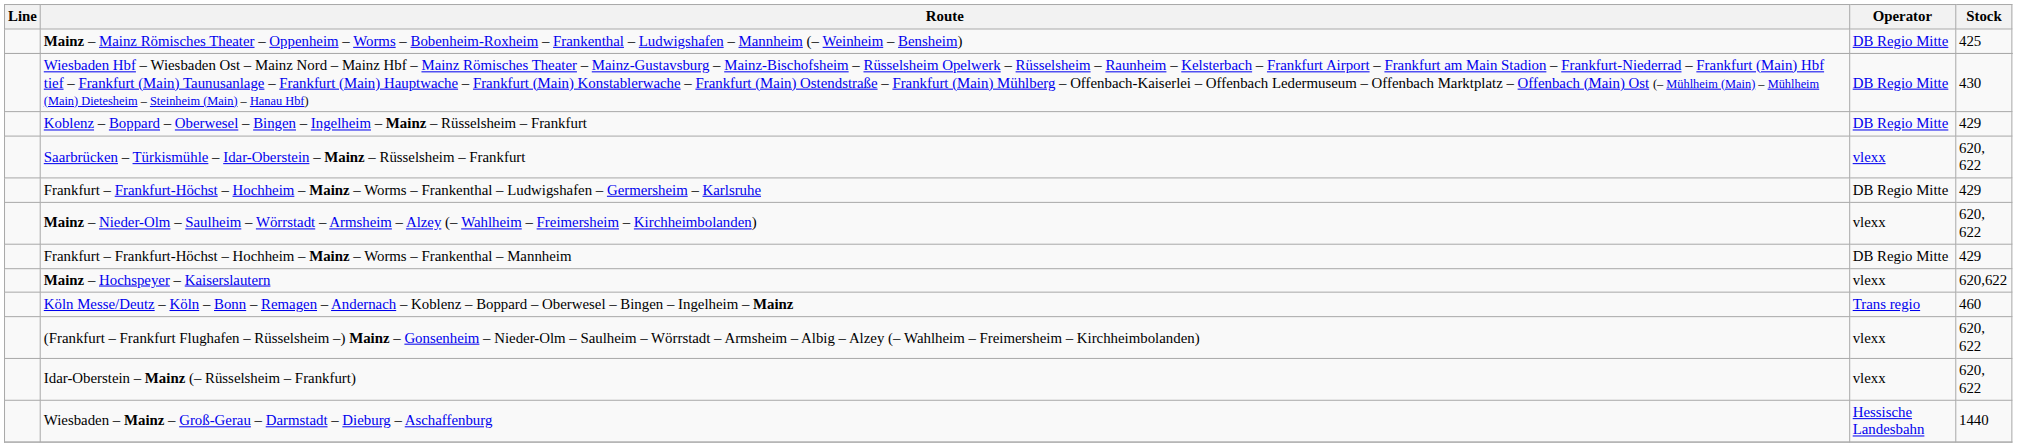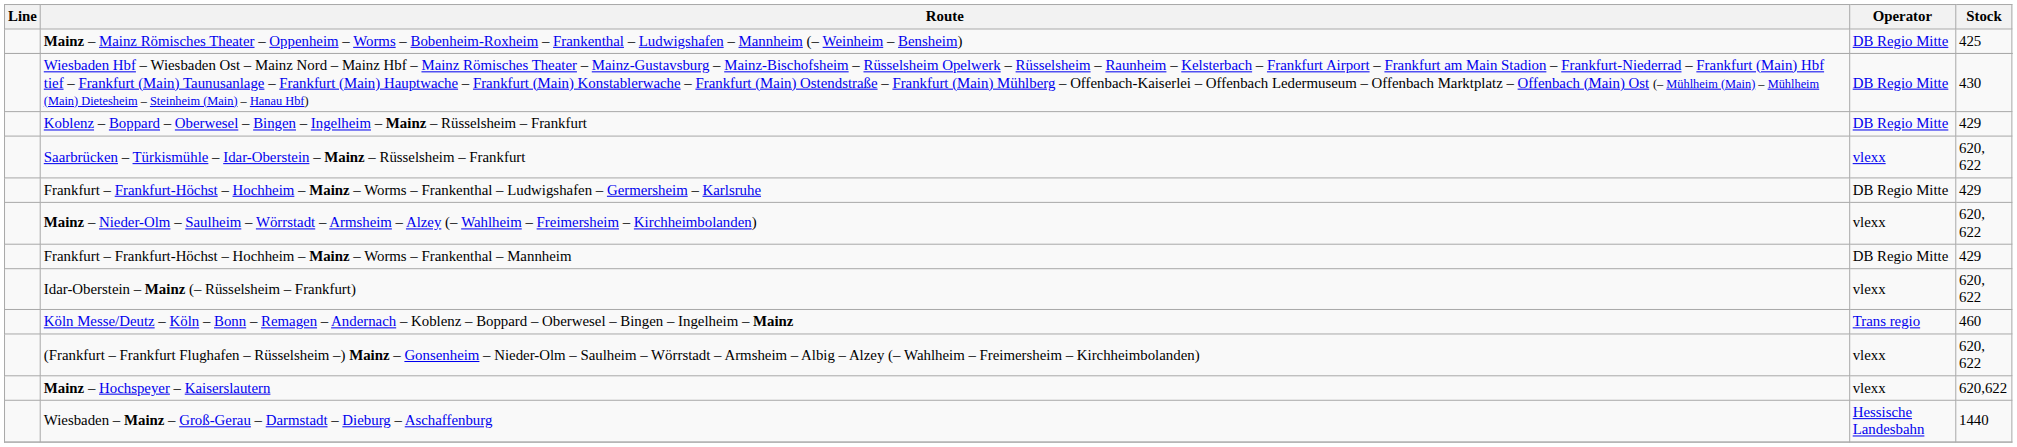 <table class="wikitable" style="font-size:91%;">
 <tr>
 <th>Line</th>
 <th>Route</th>
 <th>Operator</th>
 <th>Stock</th>
 </tr>
 <tr>
 <td align="center" style="font-size:111%;"></td>
 <td><strong>Mainz</strong> – <a href='#'>Mainz Römisches Theater</a> – <a href='#'>Oppenheim</a> – <a href='#'>Worms</a> – <a href='#'>Bobenheim-Roxheim</a> – <a href='#'>Frankenthal</a> – <a href='#'>Ludwigshafen</a> – <a href='#'>Mannheim</a> (– <a href='#'>Weinheim</a> – <a href='#'>Bensheim</a>)</td>
 <td><a href='#'>DB Regio Mitte</a></td>
 <td>425</td>
 </tr>
 <tr>
 </tr>
 <tr>
 <td style="text-align:center"></td>
 <td><a href='#'>Wiesbaden Hbf</a> – Wiesbaden Ost – Mainz Nord – Mainz Hbf – <a href='#'>Mainz Römisches Theater</a> – <a href='#'>Mainz-Gustavsburg</a> – <a href='#'>Mainz-Bischofsheim</a> – <a href='#'>Rüsselsheim Opelwerk</a> – <a href='#'>Rüsselsheim</a> – <a href='#'>Raunheim</a> – <a href='#'>Kelsterbach</a> – <a href='#'>Frankfurt Airport</a> – <a href='#'>Frankfurt am Main Stadion</a> – <a href='#'>Frankfurt-Niederrad</a> – <a href='#'>Frankfurt (Main) Hbf tief</a> – <a href='#'>Frankfurt (Main) Taunusanlage</a> – <a href='#'>Frankfurt (Main) Hauptwache</a> – <a href='#'>Frankfurt (Main) Konstablerwache</a> – <a href='#'>Frankfurt (Main) Ostendstraße</a> – <a href='#'>Frankfurt (Main) Mühlberg</a> – Offenbach-Kaiserlei – Offenbach Ledermuseum – Offenbach Marktplatz – <a href='#'>Offenbach (Main) Ost</a> <small>(– <a href='#'>Mühlheim (Main)</a> – <a href='#'>Mühlheim (Main) Dietesheim</a> – <a href='#'>Steinheim (Main)</a> – <a href='#'>Hanau Hbf</a>)</small></td>
 <td><a href='#'>DB Regio Mitte</a></td>
 <td>430</td>
 </tr>
 <tr>
 <td style="font-size:111%;"></td>
 <td><a href='#'>Koblenz</a> – <a href='#'>Boppard</a> – <a href='#'>Oberwesel</a> – <a href='#'>Bingen</a> – <a href='#'>Ingelheim</a> – <strong>Mainz</strong> – Rüsselsheim –  Frankfurt</td>
 <td><a href='#'>DB Regio Mitte</a></td>
 <td>429</td>
 </tr>
 <tr>
 <td style="font-size:111%;"></td>
 <td><a href='#'>Saarbrücken</a> – <a href='#'>Türkismühle</a> – <a href='#'>Idar-Oberstein</a> – <strong>Mainz</strong> – Rüsselsheim –  Frankfurt</td>
 <td><a href='#'>vlexx</a></td>
 <td>620, 622</td>
 </tr>
 <tr>
 <td style="font-size:111%;"></td>
 <td>Frankfurt – <a href='#'>Frankfurt-Höchst</a> – <a href='#'>Hochheim</a> – <strong>Mainz</strong> – Worms – Frankenthal – Ludwigshafen – <a href='#'>Germersheim</a> – <a href='#'>Karlsruhe</a></td>
 <td>DB Regio Mitte</td>
 <td>429</td>
 </tr>
 <tr>
 <td style="font-size:111%;"></td>
 <td><strong>Mainz</strong> – <a href='#'>Nieder-Olm</a> – <a href='#'>Saulheim</a> – <a href='#'>Wörrstadt</a> – <a href='#'>Armsheim</a> – <a href='#'>Alzey</a> (– <a href='#'>Wahlheim</a> – <a href='#'>Freimersheim</a> – <a href='#'>Kirchheimbolanden</a>)</td>
 <td>vlexx</td>
 <td>620, 622</td>
 </tr>
 <tr>
 <td style="font-size:111%;"></td>
 <td>Frankfurt – Frankfurt-Höchst – Hochheim – <strong>Mainz</strong> – Worms – Frankenthal –  Mannheim</td>
 <td>DB Regio Mitte</td>
 <td>429</td>
 </tr>
 <tr>
 <td style="font-size:111%;"></td>
-<td><strong>Mainz</strong> –  <a href='#'>Hochspeyer</a> – <a href='#'>Kaiserslautern</a></td>
+<td>Idar-Oberstein –  <strong>Mainz</strong> (– Rüsselsheim –  Frankfurt)</td>
 <td>vlexx</td>
-<td>620,622</td>
+<td>620, 622</td>
 </tr>
 <tr>
 <td style="font-size:111%;"></td>
 <td><a href='#'>Köln Messe/Deutz</a> – <a href='#'>Köln</a> – <a href='#'>Bonn</a> – <a href='#'>Remagen</a> – <a href='#'>Andernach</a> – Koblenz – Boppard – Oberwesel – Bingen – Ingelheim – <strong>Mainz</strong></td>
 <td><a href='#'>Trans regio</a></td>
 <td>460</td>
 </tr>
 <tr>
 <td style="font-size:111%;"></td>
 <td>(Frankfurt – Frankfurt Flughafen – Rüsselsheim –) <strong>Mainz</strong> – <a href='#'>Gonsenheim</a> –  Nieder-Olm – Saulheim – Wörrstadt – Armsheim – Albig – Alzey (– Wahlheim – Freimersheim – Kirchheimbolanden)</td>
 <td>vlexx</td>
 <td>620, 622</td>
 </tr>
 <tr>
 <td style="font-size:111%;"></td>
-<td>Idar-Oberstein –  <strong>Mainz</strong> (– Rüsselsheim –  Frankfurt)</td>
+<td><strong>Mainz</strong> –  <a href='#'>Hochspeyer</a> – <a href='#'>Kaiserslautern</a></td>
 <td>vlexx</td>
-<td>620, 622</td>
+<td>620,622</td>
 </tr>
 <tr>
 <td style="font-size:111%;"></td>
 <td>Wiesbaden – <strong>Mainz</strong> – <a href='#'>Groß-Gerau</a> – <a href='#'>Darmstadt</a> – <a href='#'>Dieburg</a> – <a href='#'>Aschaffenburg</a></td>
 <td><a href='#'>Hessische Landesbahn</a></td>
 <td>1440</td>
 </tr>
 <tr>
 </tr>
 </table>
